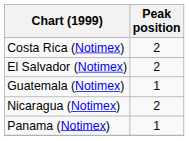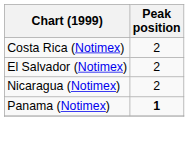 <table class="wikitable sortable">
 <tr>
 <th>Chart (1999)</th>
 <th>Peak<br>position</th>
 </tr>
 <tr>
 <td>Costa Rica (<a href='#'>Notimex</a>)</td>
 <td style="text-align:center;">2</td>
 </tr>
 <tr>
 <td>El Salvador (<a href='#'>Notimex</a>)</td>
 <td style="text-align:center;">2</td>
 </tr>
 <tr>
-<td>Guatemala (<a href='#'>Notimex</a>)</td>
-<td style="text-align:center;">1</td>
-</tr>
-<tr>
 <td>Nicaragua (<a href='#'>Notimex</a>)</td>
 <td style="text-align:center;">2</td>
 </tr>
 <tr>
 <td>Panama (<a href='#'>Notimex</a>)</td>
-<td style="text-align:center;">1</td>
+<td style="text-align:center;"><strong>1</strong></td>
 </tr>
 <tr>
 </tr>
 <tr>
 </tr>
 </table>
